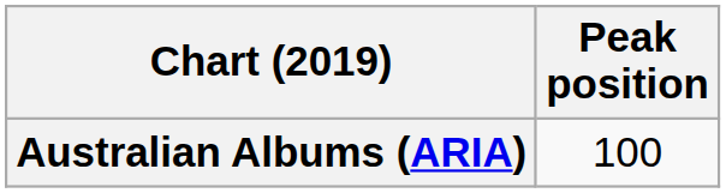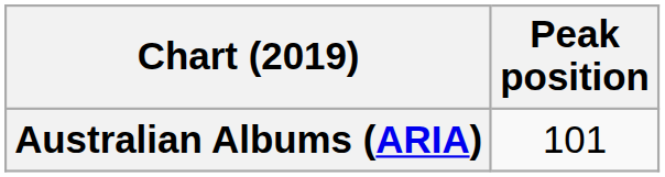 <table class="wikitable plainrowheaders" style="text-align:center">
 <tr>
 <th scope="col">Chart (2019)</th>
 <th scope="col">Peak<br>position</th>
 </tr>
 <tr>
 <th scope="row">Australian Albums (<a href='#'>ARIA</a>)</th>
-<td>100</td>
+<td>101</td>
 </tr>
 </table>
